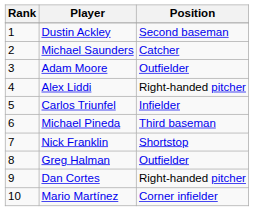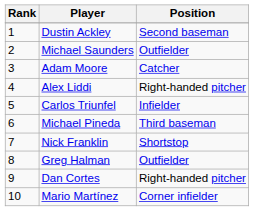 <table class="wikitable" align="right">
 <tr>
 <th>Rank</th>
 <th>Player</th>
 <th>Position</th>
 </tr>
 <tr>
 </tr>
 <tr>
 <td>1</td>
 <td><a href='#'>Dustin Ackley</a></td>
 <td><a href='#'>Second baseman</a></td>
 </tr>
 <tr>
 <td>2</td>
 <td><a href='#'>Michael Saunders</a></td>
-<td><a href='#'>Catcher</a></td>
+<td><a href='#'>Outfielder</a></td>
 </tr>
 <tr>
 <td>3</td>
 <td><a href='#'>Adam Moore</a></td>
-<td><a href='#'>Outfielder</a></td>
+<td><a href='#'>Catcher</a></td>
 </tr>
 <tr>
 <td>4</td>
 <td><a href='#'>Alex Liddi</a></td>
 <td>Right-handed <a href='#'>pitcher</a></td>
 </tr>
 <tr>
 <td>5</td>
 <td><a href='#'>Carlos Triunfel</a></td>
 <td><a href='#'>Infielder</a></td>
 </tr>
 <tr>
 <td>6</td>
 <td><a href='#'>Michael Pineda</a></td>
 <td><a href='#'>Third baseman</a></td>
 </tr>
 <tr>
 <td>7</td>
 <td><a href='#'>Nick Franklin</a></td>
 <td><a href='#'>Shortstop</a></td>
 </tr>
 <tr>
 <td>8</td>
 <td><a href='#'>Greg Halman</a></td>
 <td><a href='#'>Outfielder</a></td>
 </tr>
 <tr>
 <td>9</td>
 <td><a href='#'>Dan Cortes</a></td>
 <td>Right-handed <a href='#'>pitcher</a></td>
 </tr>
 <tr>
 <td>10</td>
 <td><a href='#'>Mario Martínez</a></td>
 <td><a href='#'>Corner infielder</a></td>
 </tr>
 </table>
